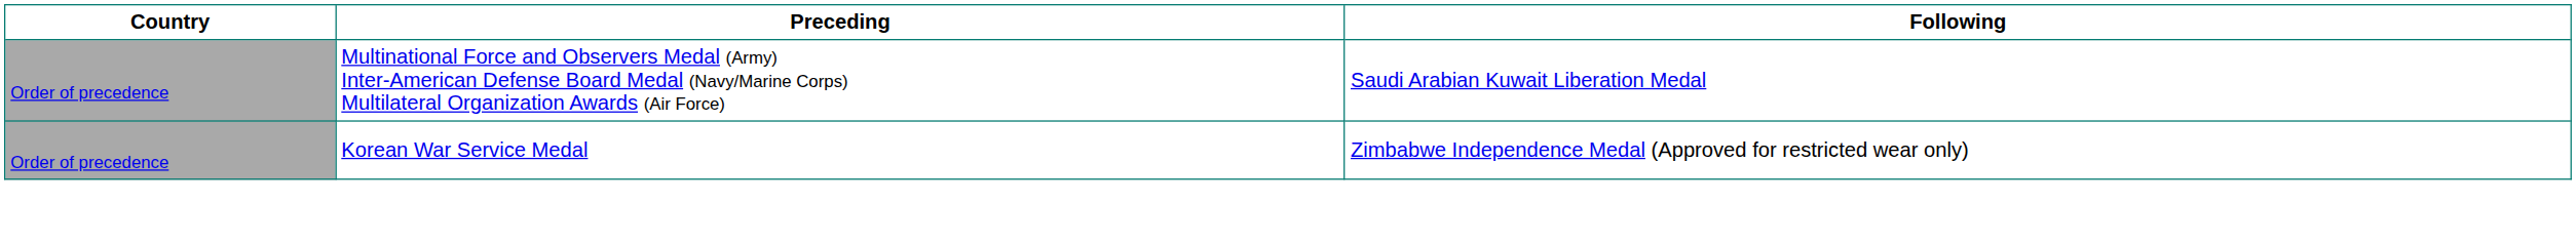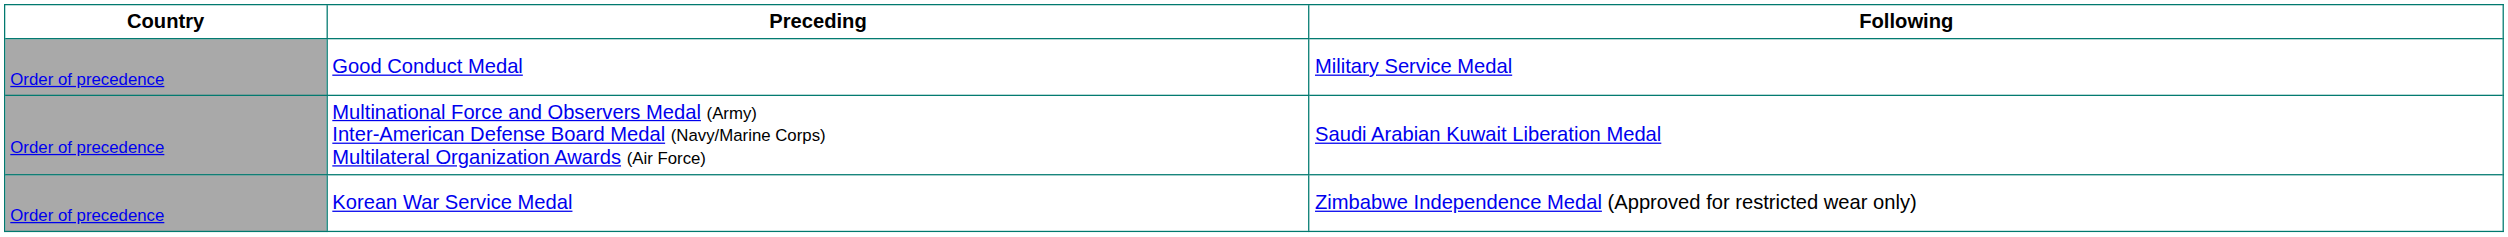 <table border="2" cellpadding="4" cellspacing="0" style="margin: 1em 1em 1em 0; background:white; border: 1px #01796F solid; border-collapse: collapse; width:100%">
 <tr bgcolor="white">
 <td align="center"><strong>Country</strong></td>
 <td align="center"><strong>Preceding</strong></td>
 <td align="center"><strong>Following</strong></td>
+</tr>
+<tr>
+<td bgcolor="#A9A9A9"><strong><span></span></strong><br><small><a href='#'><span>Order of precedence</span></a></small></td>
+<td><a href='#'>Good Conduct Medal</a></td>
+<td><a href='#'>Military Service Medal</a></td>
 </tr>
 <tr>
 <td bgcolor="#A9A9A9"><strong><span></span></strong><br><small><a href='#'><span>Order of precedence</span></a></small></td>
 <td><a href='#'>Multinational Force and Observers Medal</a> <small>(Army)</small><br><a href='#'>Inter-American Defense Board Medal</a> <small>(Navy/Marine Corps)</small><br><a href='#'>Multilateral Organization Awards</a> <small>(Air Force)</small></td>
 <td><a href='#'>Saudi Arabian Kuwait Liberation Medal</a></td>
 </tr>
 <tr>
 <td bgcolor="#A9A9A9"><strong><span></span></strong><br><small><a href='#'><span>Order of precedence</span></a></small></td>
 <td><a href='#'>Korean War Service Medal</a></td>
 <td><a href='#'>Zimbabwe Independence Medal</a> (Approved for restricted wear only)</td>
 </tr>
 </table>
